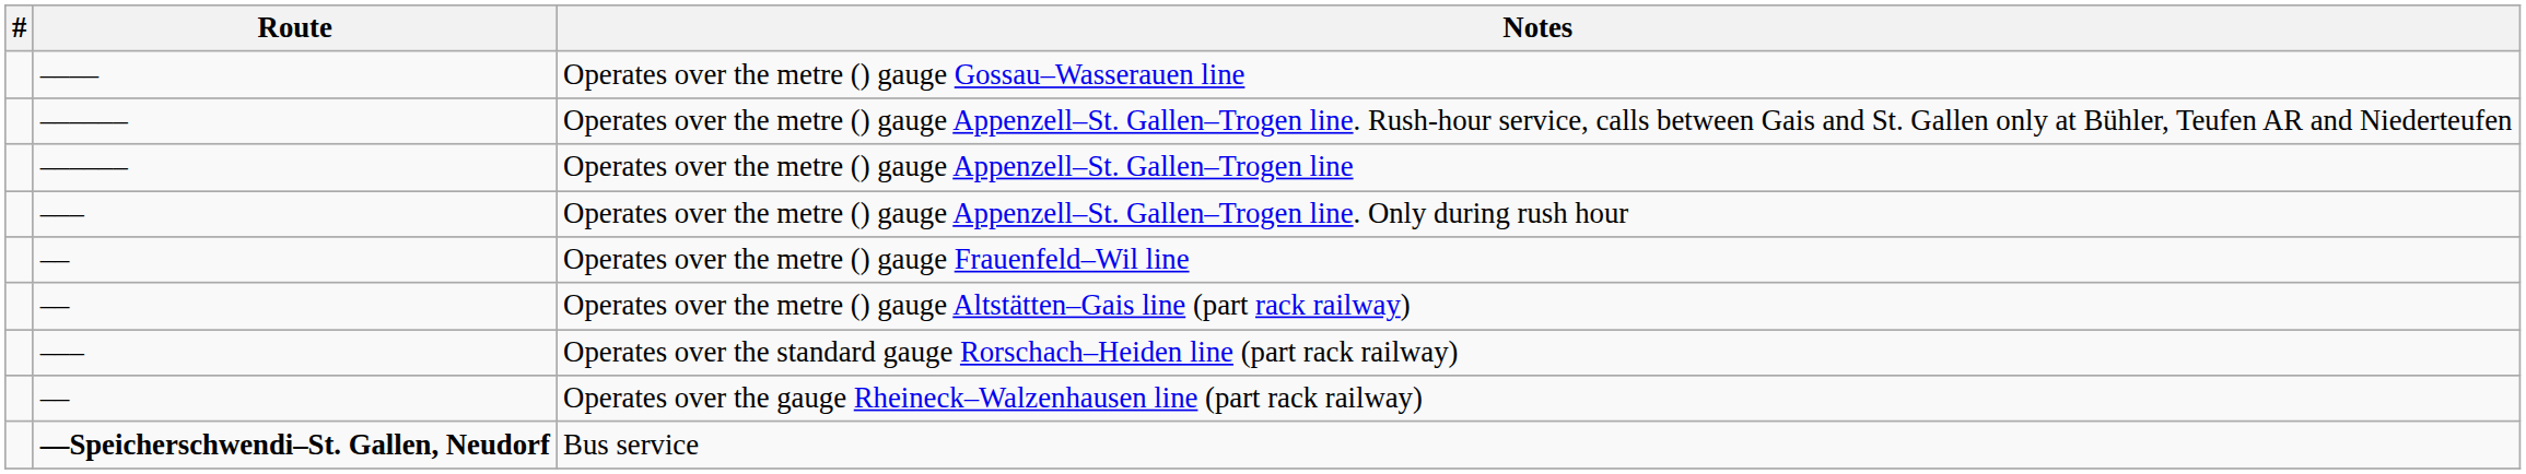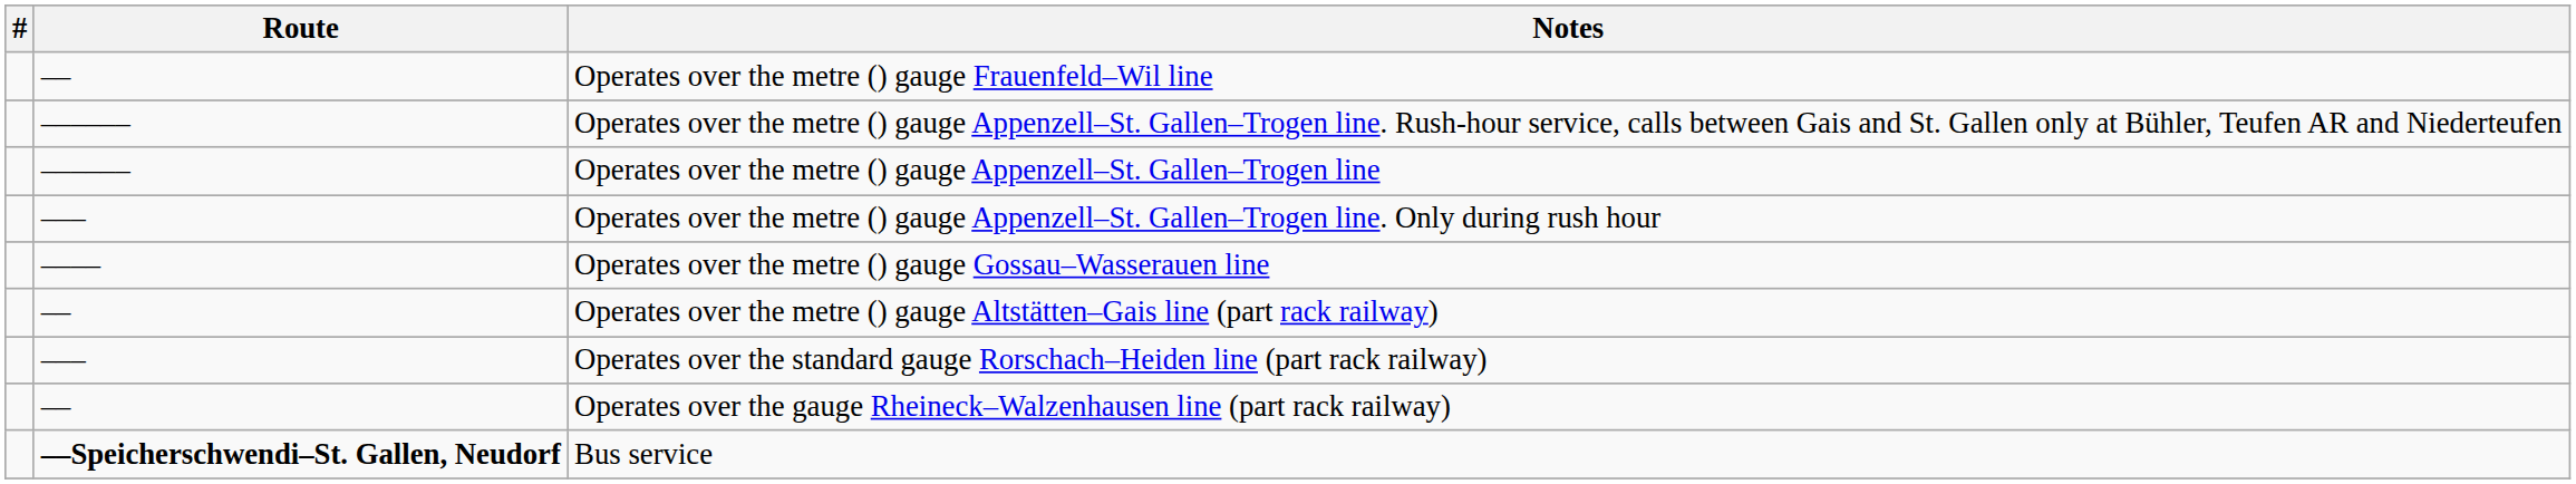 <table class="wikitable">
 <tr>
 <th>#</th>
 <th>Route</th>
 <th>Notes</th>
 </tr>
 <tr>
 <td></td>
-<td>––––</td>
-<td>Operates over the metre () gauge <a href='#'>Gossau–Wasserauen line</a></td>
+<td>––</td>
+<td>Operates over the metre () gauge <a href='#'>Frauenfeld–Wil line</a></td>
 </tr>
 <tr>
 <td></td>
 <td>––––––</td>
 <td>Operates over the metre () gauge <a href='#'>Appenzell–St. Gallen–Trogen line</a>. Rush-hour service, calls between Gais and St. Gallen only at Bühler, Teufen AR and Niederteufen</td>
 </tr>
 <tr>
 <td></td>
 <td>––––––</td>
 <td>Operates over the metre () gauge <a href='#'>Appenzell–St. Gallen–Trogen line</a></td>
 </tr>
 <tr>
 <td></td>
 <td>–––</td>
 <td>Operates over the metre () gauge <a href='#'>Appenzell–St. Gallen–Trogen line</a>. Only during rush hour</td>
 </tr>
 <tr>
 <td></td>
-<td>––</td>
-<td>Operates over the metre () gauge <a href='#'>Frauenfeld–Wil line</a></td>
+<td>––––</td>
+<td>Operates over the metre () gauge <a href='#'>Gossau–Wasserauen line</a></td>
 </tr>
 <tr>
 <td></td>
 <td>––</td>
 <td>Operates over the metre () gauge <a href='#'>Altstätten–Gais line</a> (part <a href='#'>rack railway</a>)</td>
 </tr>
 <tr>
 <td></td>
 <td>–––</td>
 <td>Operates over the standard gauge <a href='#'>Rorschach–Heiden line</a> (part rack railway)</td>
 </tr>
 <tr>
 <td></td>
 <td>––</td>
 <td>Operates over the  gauge <a href='#'>Rheineck–Walzenhausen line</a> (part rack railway)</td>
 </tr>
 <tr>
 <td></td>
 <td><strong>––Speicherschwendi–St. Gallen, Neudorf</strong></td>
 <td>Bus service</td>
 </tr>
 </table>
